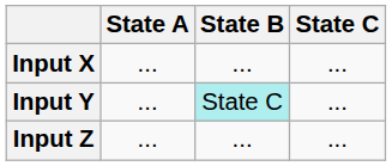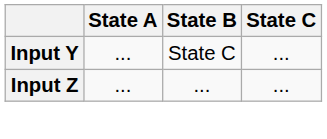 <table class="wikitable" style="text-align:center; margin-left:auto; margin-right:auto;">
 <tr>
 <th></th>
 <th>State A</th>
 <th>State B</th>
 <th>State C</th>
 </tr>
 <tr>
-<th>Input X</th>
-<td>...</td>
-<td>...</td>
-<td>...</td>
-</tr>
-<tr>
 <th>Input Y</th>
 <td>...</td>
-<td style="background: paleturquoise;">State C</td>
+<td>State C</td>
 <td>...</td>
 </tr>
 <tr>
 <th>Input Z</th>
 <td>...</td>
 <td>...</td>
 <td>...</td>
 </tr>
 </table>
